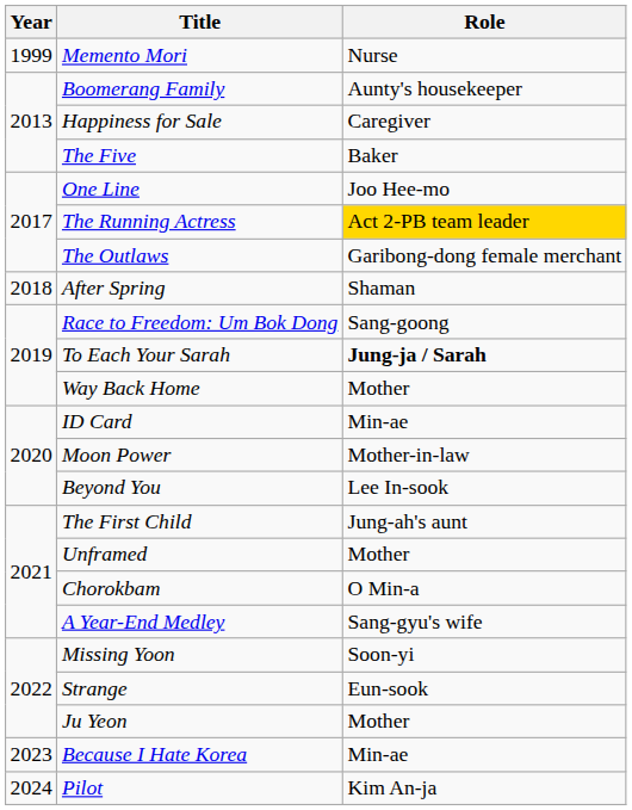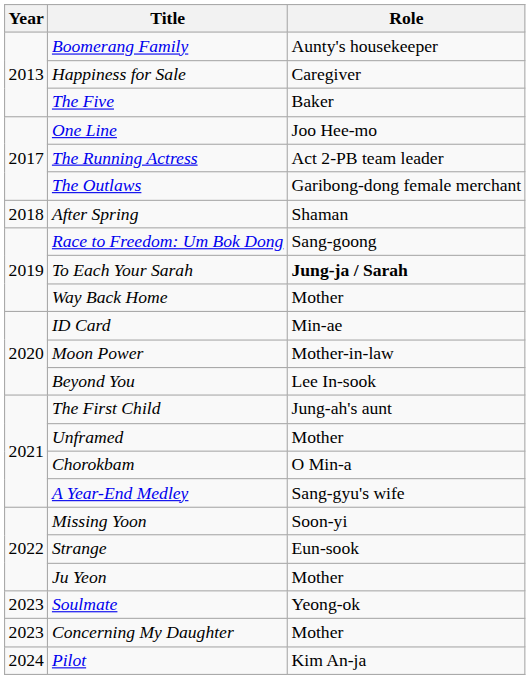 <table class="wikitable plainrowheaders">
 <tr>
 <th scope="col">Year</th>
 <th scope="col">Title</th>
 <th scope="col">Role</th>
-</tr>
-<tr>
-<td>1999</td>
-<td><em><a href='#'>Memento Mori</a></em></td>
-<td>Nurse</td>
 </tr>
 <tr>
 <td rowspan="3">2013</td>
 <td><em><a href='#'>Boomerang Family</a></em></td>
 <td>Aunty's housekeeper</td>
 </tr>
 <tr>
 <td><em>Happiness for Sale</em></td>
 <td>Caregiver</td>
 </tr>
 <tr>
 <td><em><a href='#'>The Five</a></em></td>
 <td>Baker</td>
 </tr>
 <tr>
 <td rowspan="3">2017</td>
 <td><em><a href='#'>One Line</a></em></td>
 <td>Joo Hee-mo</td>
 </tr>
 <tr>
 <td><em><a href='#'>The Running Actress</a></em></td>
-<td style="background: gold;">Act 2-PB team leader</td>
+<td>Act 2-PB team leader</td>
 </tr>
 <tr>
 <td><em><a href='#'>The Outlaws</a></em></td>
 <td>Garibong-dong female merchant</td>
 </tr>
 <tr>
 <td>2018</td>
 <td><em>After Spring</em></td>
 <td>Shaman</td>
 </tr>
 <tr>
 <td rowspan="3">2019</td>
 <td><em><a href='#'>Race to Freedom: Um Bok Dong</a></em></td>
 <td>Sang-goong</td>
 </tr>
 <tr>
 <td><em>To Each Your Sarah</em></td>
 <td><strong>Jung-ja / Sarah</strong></td>
 </tr>
 <tr>
 <td><em>Way Back Home</em></td>
 <td>Mother</td>
 </tr>
 <tr>
 <td rowspan="3">2020</td>
 <td><em>ID Card</em></td>
 <td>Min-ae</td>
 </tr>
 <tr>
 <td><em>Moon Power</em></td>
 <td>Mother-in-law</td>
 </tr>
 <tr>
 <td><em>Beyond You</em></td>
 <td>Lee In-sook</td>
 </tr>
 <tr>
 <td rowspan="4">2021</td>
 <td><em>The First Child</em></td>
 <td>Jung-ah's aunt</td>
 </tr>
 <tr>
 <td><em>Unframed</em></td>
 <td>Mother</td>
 </tr>
 <tr>
 <td><em>Chorokbam</em></td>
 <td>O Min-a</td>
 </tr>
 <tr>
 <td><em><a href='#'>A Year-End Medley</a></em></td>
 <td>Sang-gyu's wife</td>
 </tr>
 <tr>
 <td rowspan="3">2022</td>
 <td><em>Missing Yoon</em></td>
 <td>Soon-yi</td>
 </tr>
 <tr>
 <td><em>Strange</em></td>
 <td>Eun-sook</td>
 </tr>
 <tr>
 <td><em>Ju Yeon</em></td>
 <td>Mother</td>
 </tr>
 <tr>
 <td>2023</td>
-<td><em><a href='#'>Because I Hate Korea</a></em></td>
-<td>Min-ae</td>
+<td><em><a href='#'>Soulmate</a></em></td>
+<td>Yeong-ok</td>
+</tr>
+<tr>
+<td>2023</td>
+<td><em>Concerning My Daughter</em></td>
+<td>Mother</td>
 </tr>
 <tr>
 <td>2024</td>
 <td><em><a href='#'>Pilot</a></em></td>
 <td>Kim An-ja</td>
 </tr>
 </table>
